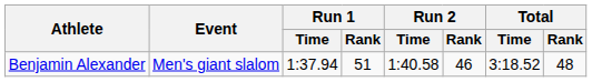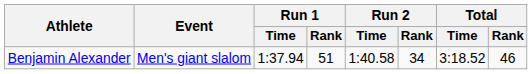 <table class=wikitable style=font-size:90%;text-align:center>
 <tr>
 <th rowspan=2>Athlete</th>
 <th rowspan=2>Event</th>
 <th colspan=2>Run 1</th>
 <th colspan=2>Run 2</th>
 <th colspan=2>Total</th>
 </tr>
 <tr style="font-size:95%">
 <th>Time</th>
 <th>Rank</th>
 <th>Time</th>
 <th>Rank</th>
 <th>Time</th>
 <th>Rank</th>
 </tr>
 <tr>
 <td align=left><a href='#'>Benjamin Alexander</a></td>
 <td align=left><a href='#'>Men's giant slalom</a></td>
 <td>1:37.94</td>
 <td>51</td>
 <td>1:40.58</td>
+<td>34</td>
+<td>3:18.52</td>
 <td>46</td>
-<td>3:18.52</td>
-<td>48</td>
 </tr>
 </table>
